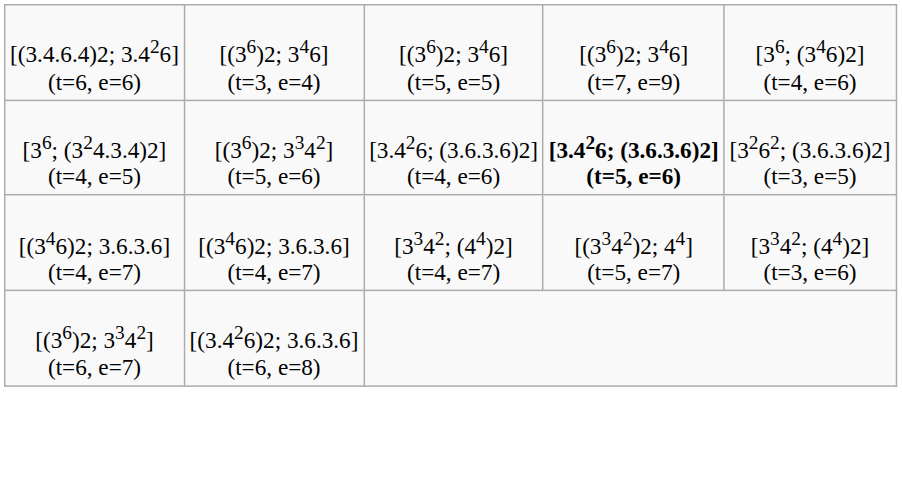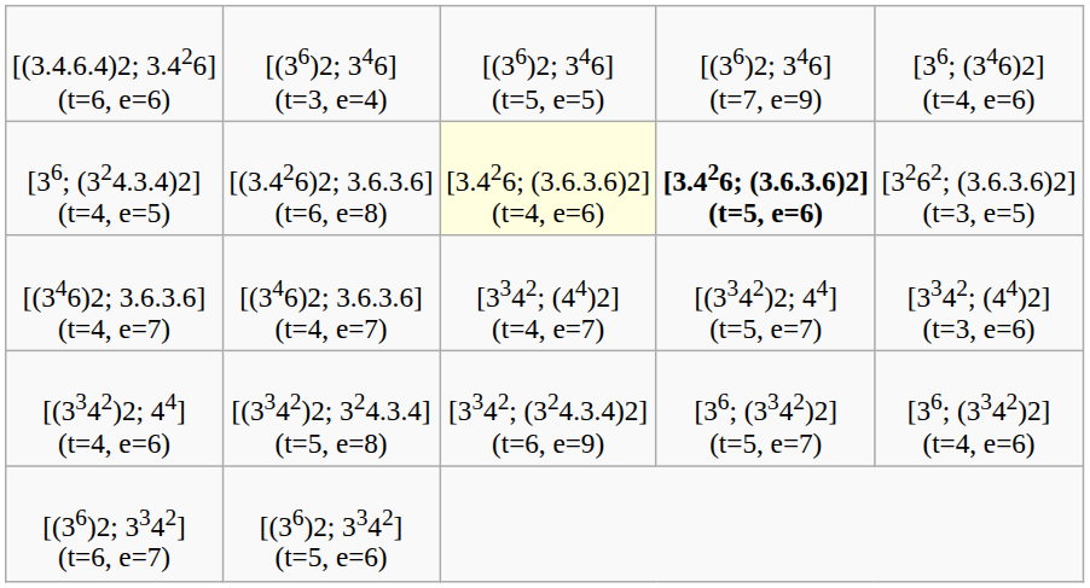 <table class="wikitable" style="text-align:center;">
 <tr valign=top>
 <td><br>[(3.4.6.4)2; 3.4<sup>2</sup>6]<br>(t=6, e=6)</td>
 <td><br>[(3<sup>6</sup>)2; 3<sup>4</sup>6]<br>(t=3, e=4)</td>
 <td><br>[(3<sup>6</sup>)2; 3<sup>4</sup>6]<br>(t=5, e=5)</td>
 <td><br>[(3<sup>6</sup>)2; 3<sup>4</sup>6]<br>(t=7, e=9)</td>
 <td><br>[3<sup>6</sup>; (3<sup>4</sup>6)2]<br>(t=4, e=6)</td>
 </tr>
 <tr valign=top>
 <td><br>[3<sup>6</sup>; (3<sup>2</sup>4.3.4)2]<br>(t=4, e=5)</td>
-<td><br>[(3<sup>6</sup>)2; 3<sup>3</sup>4<sup>2</sup>]<br>(t=5, e=6)</td>
-<td><br>[3.4<sup>2</sup>6; (3.6.3.6)2]<br>(t=4, e=6)</td>
+<td><br>[(3.4<sup>2</sup>6)2; 3.6.3.6]<br>(t=6, e=8)</td>
+<td style="background: lightyellow;"><br>[3.4<sup>2</sup>6; (3.6.3.6)2]<br>(t=4, e=6)</td>
 <td><strong><br>[3.4<sup>2</sup>6; (3.6.3.6)2]<br>(t=5, e=6)</strong></td>
 <td><br>[3<sup>2</sup>6<sup>2</sup>; (3.6.3.6)2]<br>(t=3, e=5)</td>
 </tr>
 <tr valign=top>
 <td><br>[(3<sup>4</sup>6)2; 3.6.3.6]<br>(t=4, e=7)</td>
 <td><br>[(3<sup>4</sup>6)2; 3.6.3.6]<br>(t=4, e=7)</td>
 <td><br>[3<sup>3</sup>4<sup>2</sup>; (4<sup>4</sup>)2]<br>(t=4, e=7)</td>
 <td><br>[(3<sup>3</sup>4<sup>2</sup>)2; 4<sup>4</sup>]<br>(t=5, e=7)</td>
 <td><br>[3<sup>3</sup>4<sup>2</sup>; (4<sup>4</sup>)2]<br>(t=3, e=6)</td>
 </tr>
 <tr valign=top>
+<td><br>[(3<sup>3</sup>4<sup>2</sup>)2; 4<sup>4</sup>]<br>(t=4, e=6)</td>
+<td><br>[(3<sup>3</sup>4<sup>2</sup>)2; 3<sup>2</sup>4.3.4]<br>(t=5, e=8)</td>
+<td><br>[3<sup>3</sup>4<sup>2</sup>; (3<sup>2</sup>4.3.4)2]<br>(t=6, e=9)</td>
+<td><br>[3<sup>6</sup>; (3<sup>3</sup>4<sup>2</sup>)2]<br>(t=5, e=7)</td>
+<td><br>[3<sup>6</sup>; (3<sup>3</sup>4<sup>2</sup>)2]<br>(t=4, e=6)</td>
+</tr>
+<tr valign=top>
 <td><br>[(3<sup>6</sup>)2; 3<sup>3</sup>4<sup>2</sup>]<br>(t=6, e=7)</td>
-<td><br>[(3.4<sup>2</sup>6)2; 3.6.3.6]<br>(t=6, e=8)</td>
+<td><br>[(3<sup>6</sup>)2; 3<sup>3</sup>4<sup>2</sup>]<br>(t=5, e=6)</td>
 </tr>
 </table>
